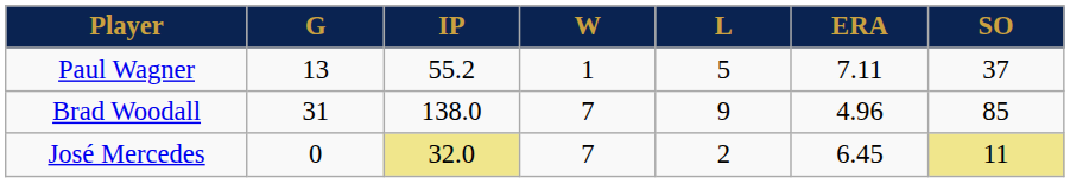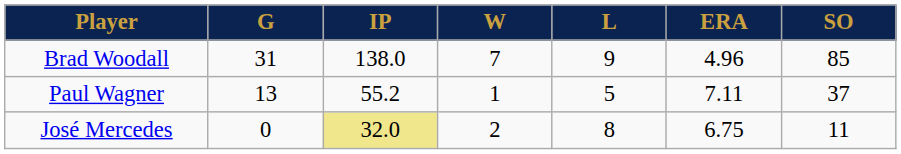 <table class="wikitable sortable">
 <tr>
 <th style=" background:#0a2351; color:#CBA140;" width="16%">Player</th>
 <th style=" background:#0a2351; color:#CBA140;" width="9%">G</th>
 <th style=" background:#0a2351; color:#CBA140;" width="9%">IP</th>
 <th style=" background:#0a2351; color:#CBA140;" width="9%">W</th>
 <th style=" background:#0a2351; color:#CBA140;" width="9%">L</th>
 <th style=" background:#0a2351; color:#CBA140;" width="9%">ERA</th>
 <th style=" background:#0a2351; color:#CBA140;" width="9%">SO</th>
 </tr>
 <tr align=center>
+<td><a href='#'>Brad Woodall</a></td>
+<td>31</td>
+<td>138.0</td>
+<td>7</td>
+<td>9</td>
+<td>4.96</td>
+<td>85</td>
+</tr>
+<tr align=center>
 <td><a href='#'>Paul Wagner</a></td>
 <td>13</td>
 <td>55.2</td>
 <td>1</td>
 <td>5</td>
 <td>7.11</td>
 <td>37</td>
 </tr>
 <tr align=center>
-<td><a href='#'>Brad Woodall</a></td>
-<td>31</td>
-<td>138.0</td>
-<td>7</td>
-<td>9</td>
-<td>4.96</td>
-<td>85</td>
-</tr>
-<tr align=center>
 <td><a href='#'>José Mercedes</a></td>
 <td>0</td>
 <td style="background: khaki;">32.0</td>
-<td>7</td>
 <td>2</td>
-<td>6.45</td>
-<td style="background: khaki;">11</td>
+<td>8</td>
+<td>6.75</td>
+<td>11</td>
 </tr>
 </table>
